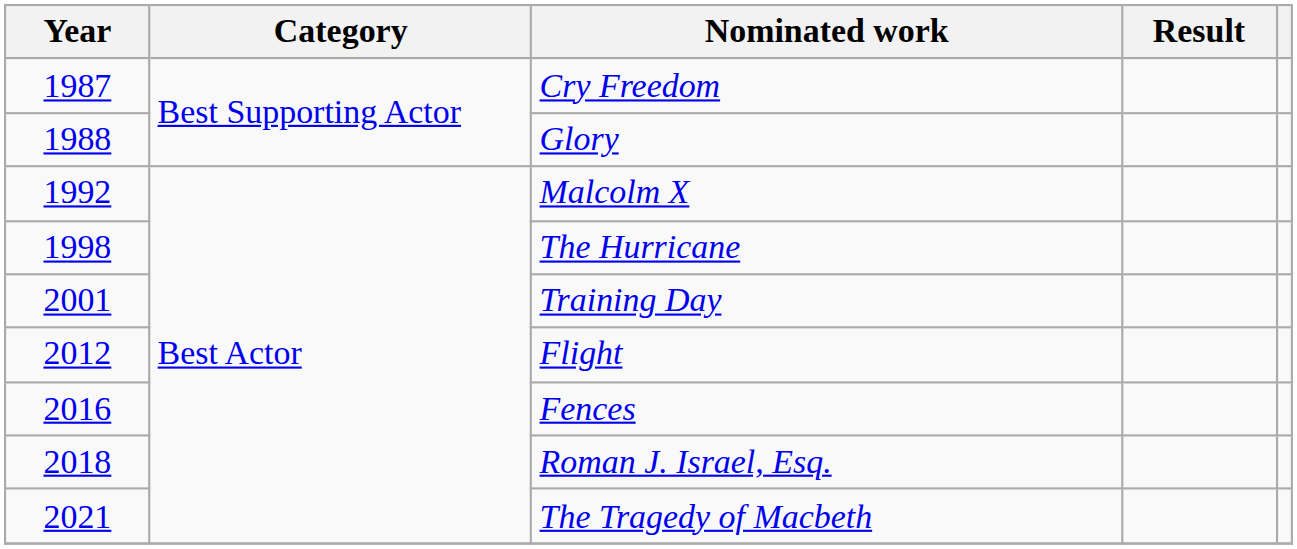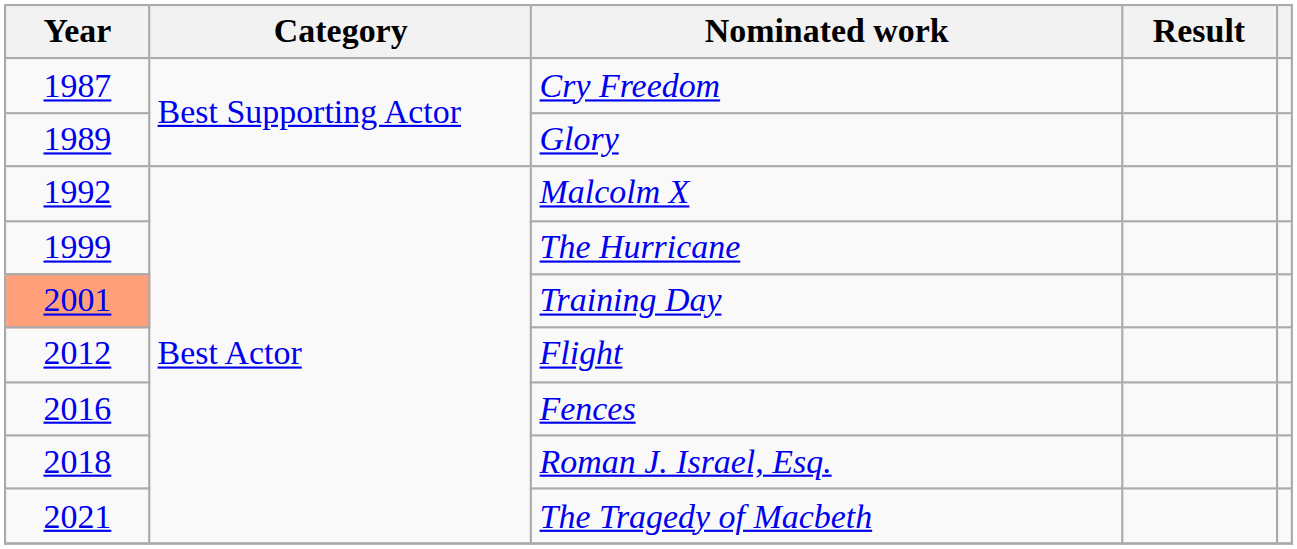 <table class=wikitable>
 <tr>
 <th scope="col" style="width:5em;">Year</th>
 <th scope="col" style="width:15em;">Category</th>
 <th scope="col" style="width:25em;">Nominated work</th>
 <th scope="col" style="width:5em;">Result</th>
 <th></th>
 </tr>
 <tr>
 <td style="text-align:center;"><a href='#'>1987</a></td>
 <td rowspan="2"><a href='#'>Best Supporting Actor</a></td>
 <td><em><a href='#'>Cry Freedom</a></em></td>
 <td></td>
 <td></td>
 </tr>
 <tr>
-<td style="text-align:center;"><a href='#'>1988</a></td>
+<td style="text-align:center;"><a href='#'>1989</a></td>
 <td><em><a href='#'>Glory</a></em></td>
 <td></td>
 <td></td>
 </tr>
 <tr>
 <td style="text-align:center;"><a href='#'>1992</a></td>
 <td rowspan="7"><a href='#'>Best Actor</a></td>
 <td><em><a href='#'>Malcolm X</a></em></td>
 <td></td>
 <td></td>
 </tr>
 <tr>
-<td style="text-align:center;"><a href='#'>1998</a></td>
+<td style="text-align:center;"><a href='#'>1999</a></td>
 <td><em><a href='#'>The Hurricane</a></em></td>
 <td></td>
 <td></td>
 </tr>
 <tr>
-<td style="text-align:center;"><a href='#'>2001</a></td>
+<td style="background: lightsalmon; text-align:center;"><a href='#'>2001</a></td>
 <td><em><a href='#'>Training Day</a></em></td>
 <td></td>
 <td></td>
 </tr>
 <tr>
 <td style="text-align:center;"><a href='#'>2012</a></td>
 <td><em><a href='#'>Flight</a></em></td>
 <td></td>
 <td></td>
 </tr>
 <tr>
 <td style="text-align:center;"><a href='#'>2016</a></td>
 <td><em><a href='#'>Fences</a></em></td>
 <td></td>
 <td></td>
 </tr>
 <tr>
 <td style="text-align:center;"><a href='#'>2018</a></td>
 <td><em><a href='#'>Roman J. Israel, Esq.</a></em></td>
 <td></td>
 <td></td>
 </tr>
 <tr>
 <td style="text-align:center;"><a href='#'>2021</a></td>
 <td><em><a href='#'>The Tragedy of Macbeth</a></em></td>
 <td></td>
 <td></td>
 </tr>
 <tr>
 </tr>
 </table>
